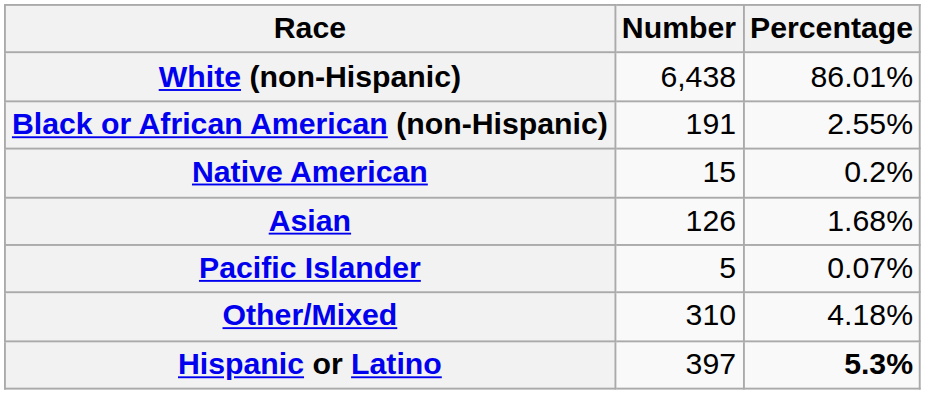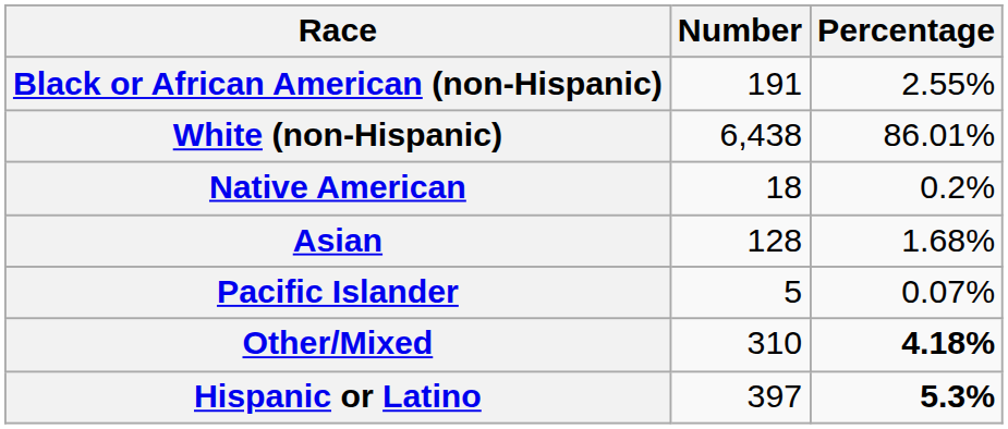 <table class="wikitable" style="text-align:right">
 <tr>
 <th scope="col">Race</th>
 <th scope="col">Number</th>
 <th scope="col">Percentage</th>
 </tr>
 <tr>
+<th scope="row"><a href='#'>Black or African American</a> (non-Hispanic)</th>
+<td>191</td>
+<td>2.55%</td>
+</tr>
+<tr>
 <th scope="row"><a href='#'>White</a> (non-Hispanic)</th>
 <td>6,438</td>
 <td>86.01%</td>
 </tr>
 <tr>
-<th scope="row"><a href='#'>Black or African American</a> (non-Hispanic)</th>
-<td>191</td>
-<td>2.55%</td>
-</tr>
-<tr>
 <th scope="row"><a href='#'>Native American</a></th>
-<td>15</td>
+<td>18</td>
 <td>0.2%</td>
 </tr>
 <tr>
 <th scope="row"><a href='#'>Asian</a></th>
-<td>126</td>
+<td>128</td>
 <td>1.68%</td>
 </tr>
 <tr>
 <th scope="row"><a href='#'>Pacific Islander</a></th>
 <td>5</td>
 <td>0.07%</td>
 </tr>
 <tr>
 <th scope="row"><a href='#'>Other/Mixed</a></th>
 <td>310</td>
-<td>4.18%</td>
+<td><strong>4.18%</strong></td>
 </tr>
 <tr>
 <th scope="row"><a href='#'>Hispanic</a> or <a href='#'>Latino</a></th>
 <td>397</td>
 <td><strong>5.3%</strong></td>
 </tr>
 </table>
